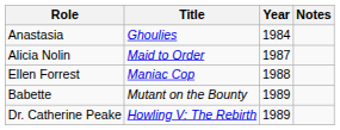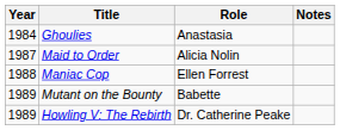 <table class="wikitable sortable">
 <tr>
+<th>Year</th>
+<th>Title</th>
 <th>Role</th>
-<th>Title</th>
-<th>Year</th>
 <th>Notes</th>
 </tr>
 <tr>
+<td>1984</td>
+<td><em><a href='#'>Ghoulies</a></em></td>
 <td>Anastasia</td>
-<td><em><a href='#'>Ghoulies</a></em></td>
-<td>1984</td>
 <td></td>
 </tr>
 <tr>
+<td>1987</td>
+<td><em><a href='#'>Maid to Order</a></em></td>
 <td>Alicia Nolin</td>
-<td><em><a href='#'>Maid to Order</a></em></td>
-<td>1987</td>
 <td></td>
 </tr>
 <tr>
+<td>1988</td>
+<td><em><a href='#'>Maniac Cop</a></em></td>
 <td>Ellen Forrest</td>
-<td><em><a href='#'>Maniac Cop</a></em></td>
-<td>1988</td>
 <td></td>
 </tr>
 <tr>
+<td>1989</td>
+<td><em>Mutant on the Bounty</em></td>
 <td>Babette</td>
-<td><em>Mutant on the Bounty</em></td>
-<td>1989</td>
 <td></td>
 </tr>
 <tr>
+<td>1989</td>
+<td><em><a href='#'>Howling V: The Rebirth</a></em></td>
 <td>Dr. Catherine Peake</td>
-<td><em><a href='#'>Howling V: The Rebirth</a></em></td>
-<td>1989</td>
 <td></td>
 </tr>
 </table>
